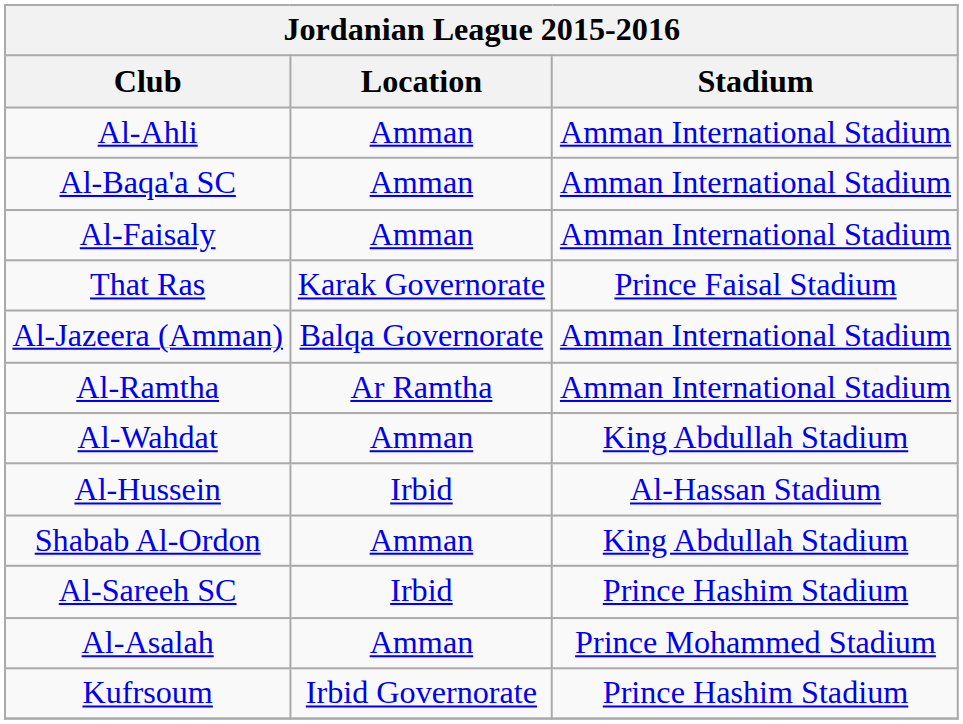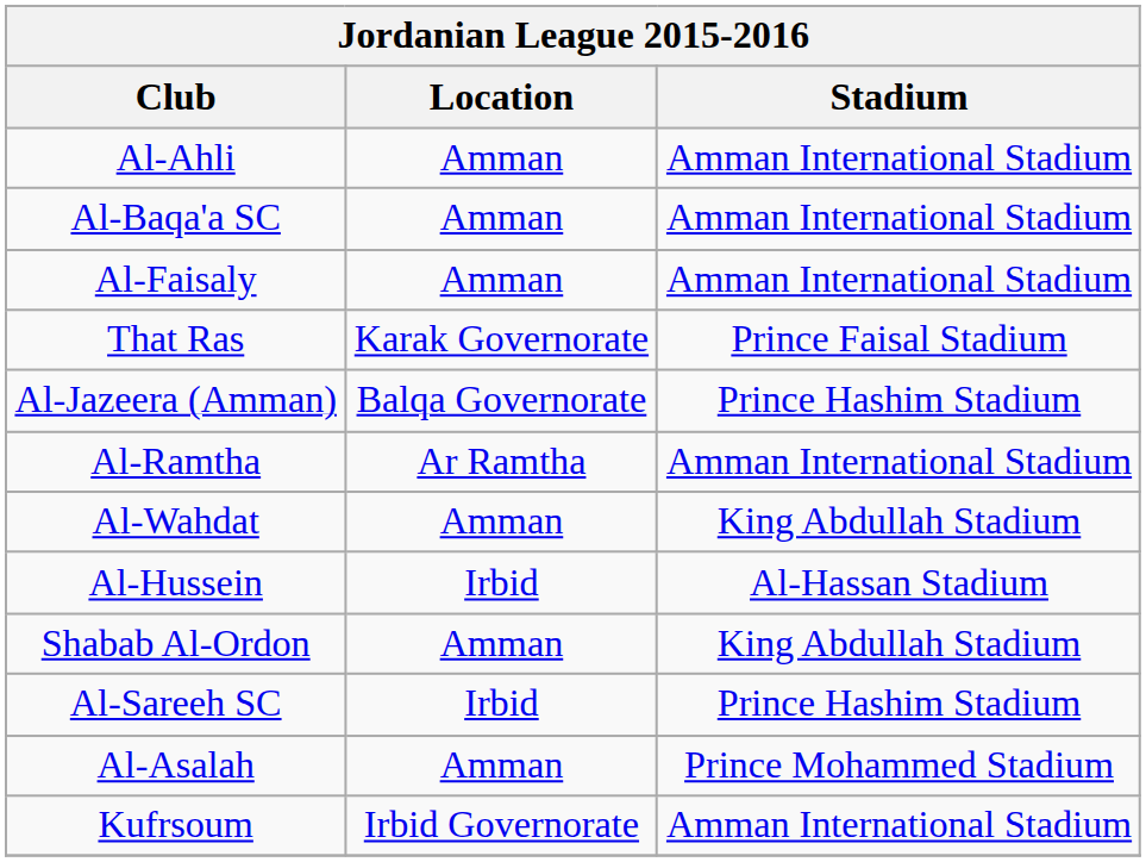 <table class="wikitable" style="text-align: center;">
 <tr>
 <th colspan="5">Jordanian  League 2015-2016</th>
 </tr>
 <tr>
 <th>Club</th>
 <th>Location</th>
 <th>Stadium</th>
 </tr>
 <tr>
 <td><a href='#'>Al-Ahli</a></td>
 <td><a href='#'>Amman</a></td>
 <td><a href='#'>Amman International Stadium</a></td>
 </tr>
 <tr>
 <td><a href='#'>Al-Baqa'a SC</a></td>
 <td><a href='#'>Amman</a></td>
 <td><a href='#'>Amman International Stadium</a></td>
 </tr>
 <tr>
 <td><a href='#'>Al-Faisaly</a></td>
 <td><a href='#'>Amman</a></td>
 <td><a href='#'>Amman International Stadium</a></td>
 </tr>
 <tr>
 <td><a href='#'>That Ras</a></td>
 <td><a href='#'>Karak Governorate</a></td>
 <td><a href='#'>Prince Faisal Stadium</a></td>
 </tr>
 <tr>
 <td><a href='#'>Al-Jazeera (Amman)</a></td>
 <td><a href='#'>Balqa Governorate </a></td>
-<td><a href='#'>Amman International Stadium</a></td>
+<td><a href='#'>Prince Hashim Stadium</a></td>
 </tr>
 <tr>
 <td><a href='#'>Al-Ramtha</a></td>
 <td><a href='#'>Ar Ramtha</a></td>
 <td><a href='#'>Amman International Stadium</a></td>
 </tr>
 <tr>
 <td><a href='#'>Al-Wahdat</a></td>
 <td><a href='#'>Amman</a></td>
 <td><a href='#'>King Abdullah Stadium</a></td>
 </tr>
 <tr>
 <td><a href='#'>Al-Hussein</a></td>
 <td><a href='#'>Irbid</a></td>
 <td><a href='#'>Al-Hassan Stadium</a></td>
 </tr>
 <tr>
 <td><a href='#'>Shabab Al-Ordon</a></td>
 <td><a href='#'>Amman</a></td>
 <td><a href='#'>King Abdullah Stadium</a></td>
 </tr>
 <tr>
 <td><a href='#'>Al-Sareeh SC</a></td>
 <td><a href='#'>Irbid</a></td>
 <td><a href='#'>Prince Hashim Stadium</a></td>
 </tr>
 <tr>
 <td><a href='#'>Al-Asalah</a></td>
 <td><a href='#'>Amman</a></td>
 <td><a href='#'>Prince Mohammed Stadium</a></td>
 </tr>
 <tr>
 <td><a href='#'>Kufrsoum</a></td>
 <td><a href='#'>Irbid Governorate</a></td>
-<td><a href='#'>Prince Hashim Stadium</a></td>
+<td><a href='#'>Amman International Stadium</a></td>
 </tr>
 <tr>
 </tr>
 </table>
